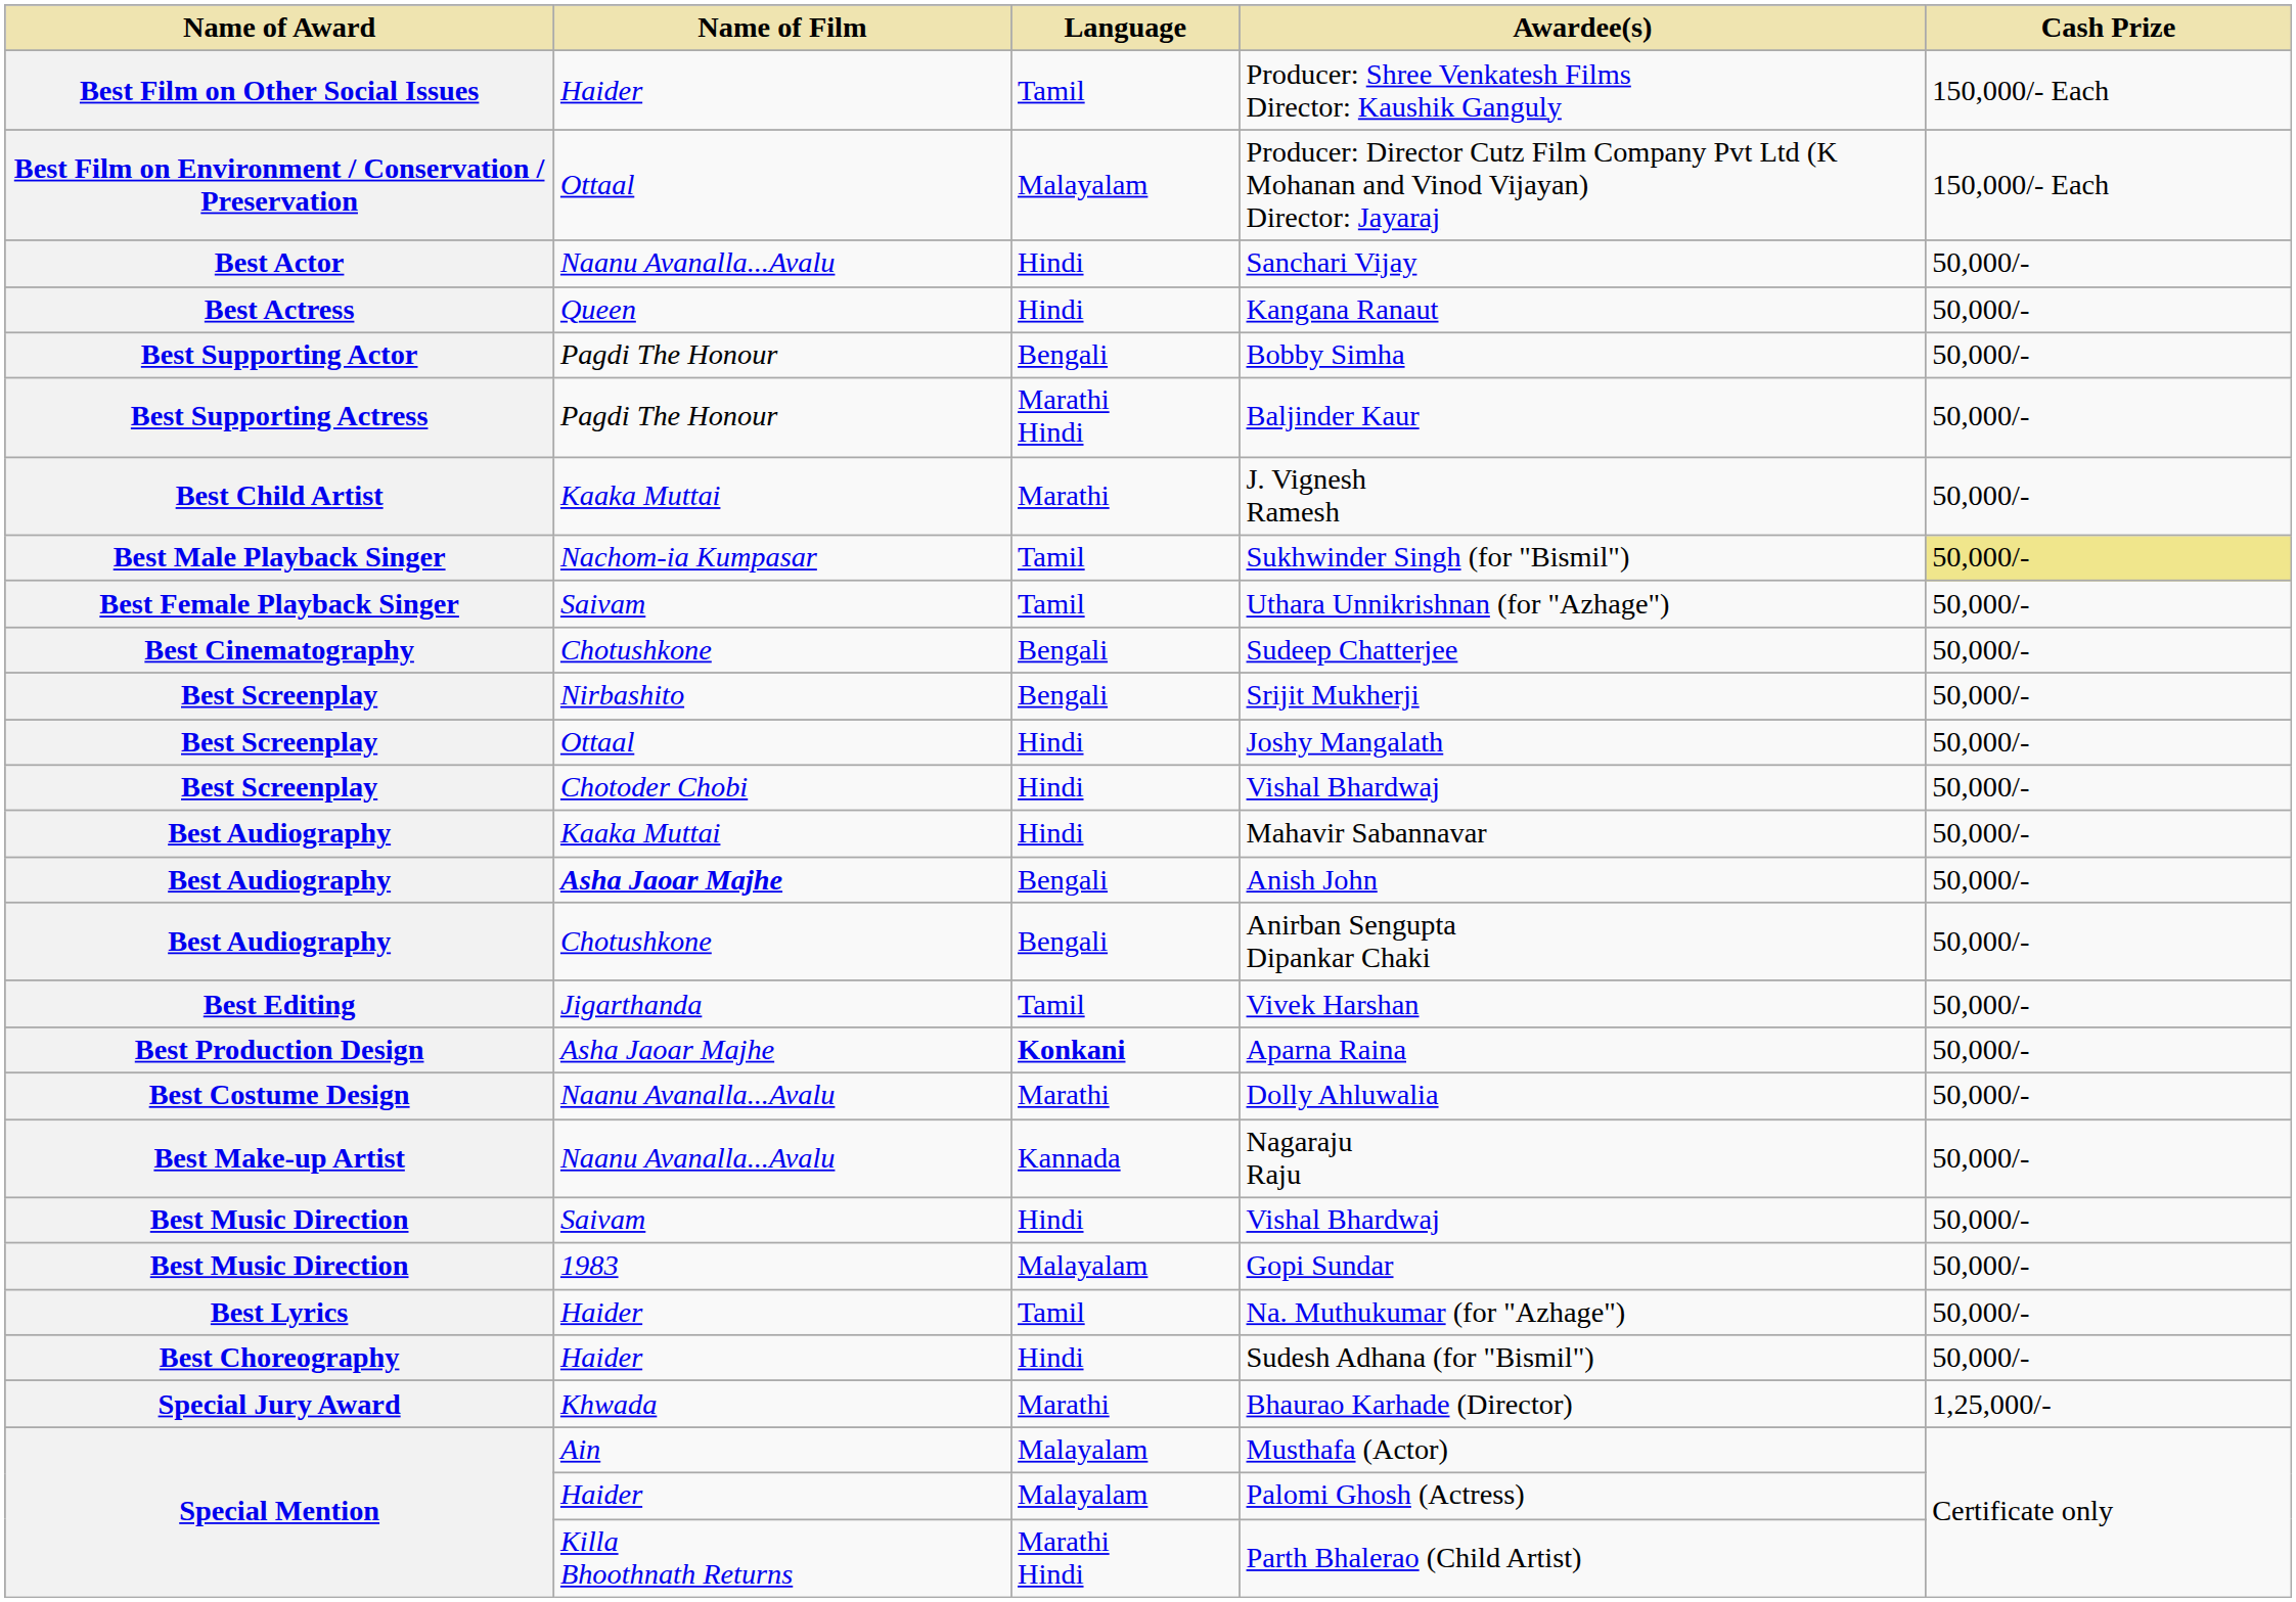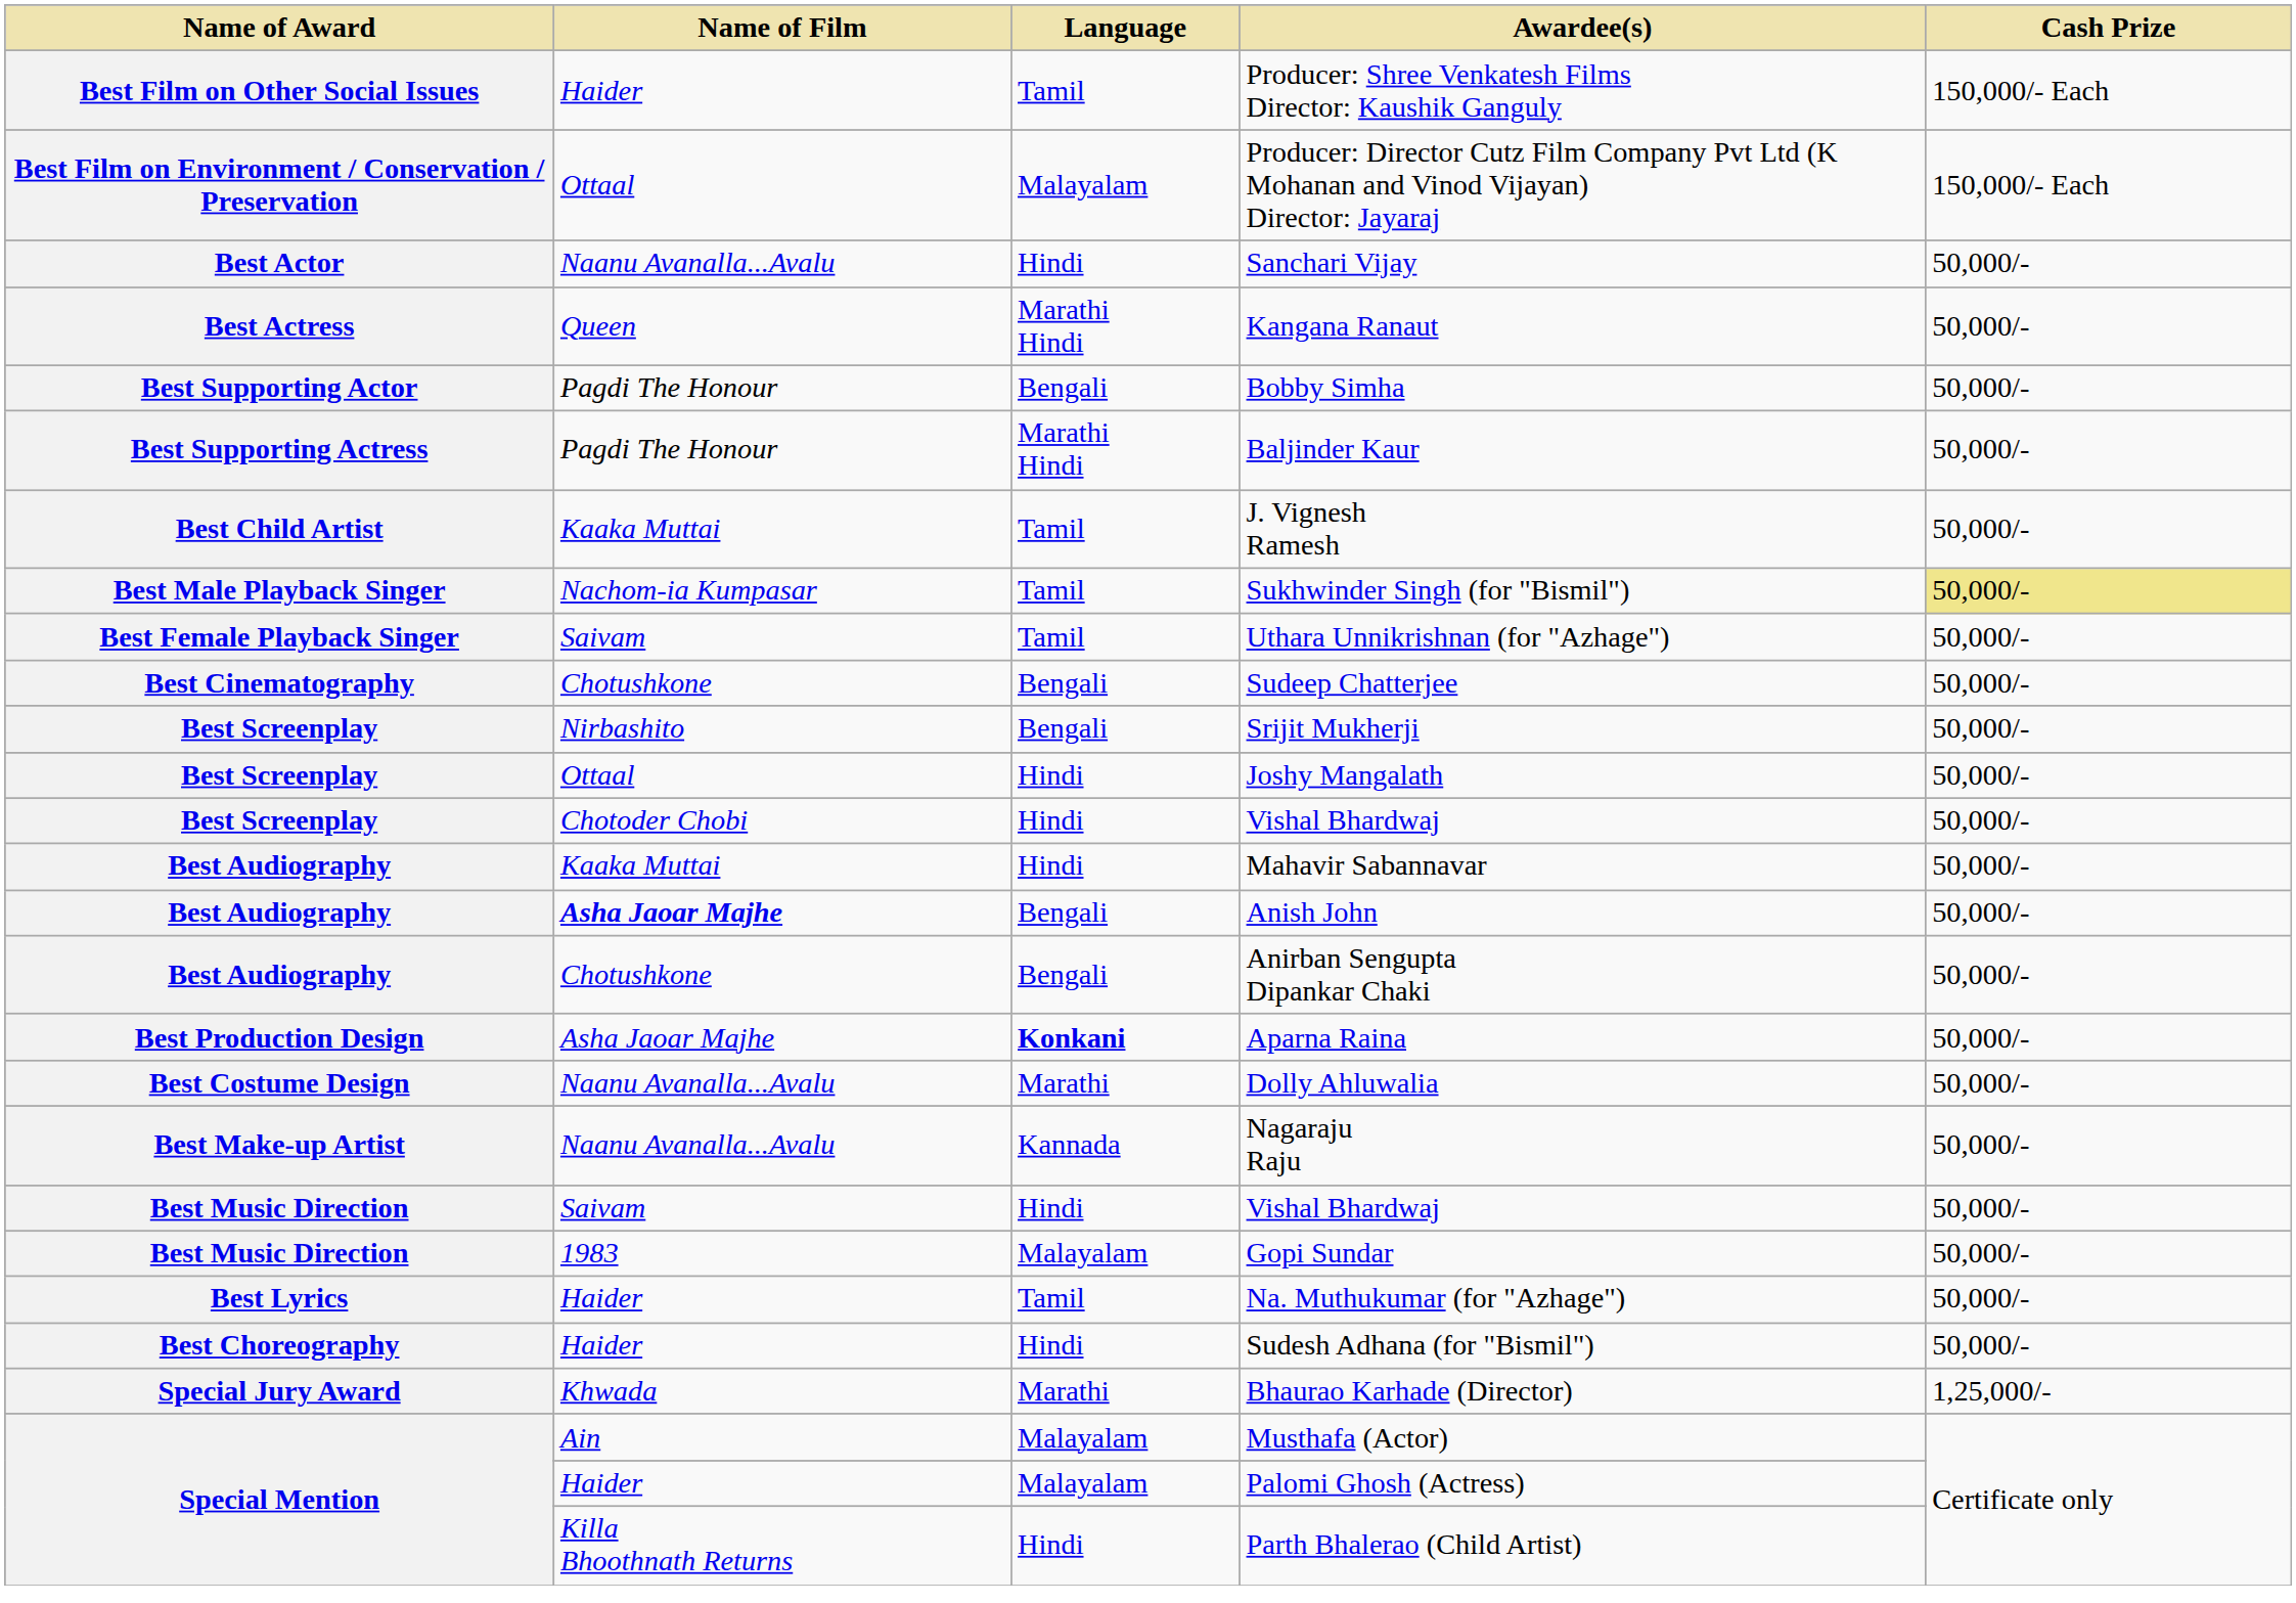 <table class="wikitable plainrowheaders" style="width:100%;">
 <tr>
 <th style="background-color:#EFE4B0;width:24%;">Name of Award</th>
 <th style="background-color:#EFE4B0;width:20%;">Name of Film</th>
 <th style="background-color:#EFE4B0;width:10%;">Language</th>
 <th style="background-color:#EFE4B0;width:30%;">Awardee(s)</th>
 <th style="background-color:#EFE4B0;width:16%;">Cash Prize</th>
 </tr>
 <tr>
 <th scope="row"><a href='#'>Best Film on Other Social Issues</a></th>
 <td><em><a href='#'>Haider</a></em></td>
 <td><a href='#'>Tamil</a></td>
 <td>Producer: <a href='#'>Shree Venkatesh Films</a><br>Director: <a href='#'>Kaushik Ganguly</a></td>
 <td> 150,000/- Each</td>
 </tr>
 <tr>
 <th scope="row"><a href='#'>Best Film on Environment / Conservation / Preservation</a></th>
 <td><em><a href='#'>Ottaal</a></em></td>
 <td><a href='#'>Malayalam</a></td>
 <td>Producer: Director Cutz Film Company Pvt Ltd (K Mohanan and Vinod Vijayan)<br>Director: <a href='#'>Jayaraj</a></td>
 <td> 150,000/- Each</td>
 </tr>
 <tr>
 <th scope="row"><a href='#'>Best Actor</a></th>
 <td><em><a href='#'>Naanu Avanalla...Avalu</a></em></td>
 <td><a href='#'>Hindi</a></td>
 <td><a href='#'>Sanchari Vijay</a></td>
 <td> 50,000/-</td>
 </tr>
 <tr>
 <th scope="row"><a href='#'>Best Actress</a></th>
 <td><em><a href='#'>Queen</a></em></td>
-<td><a href='#'>Hindi</a></td>
+<td><a href='#'>Marathi</a> <br> <a href='#'>Hindi</a></td>
 <td><a href='#'>Kangana Ranaut</a></td>
 <td> 50,000/-</td>
 </tr>
 <tr>
 <th scope="row"><a href='#'>Best Supporting Actor</a></th>
 <td><em>Pagdi The Honour</em></td>
 <td><a href='#'>Bengali</a></td>
 <td><a href='#'>Bobby Simha</a></td>
 <td> 50,000/-</td>
 </tr>
 <tr>
 <th scope="row"><a href='#'>Best Supporting Actress</a></th>
 <td><em>Pagdi The Honour</em></td>
 <td><a href='#'>Marathi</a> <br> <a href='#'>Hindi</a></td>
 <td><a href='#'>Baljinder Kaur</a></td>
 <td> 50,000/-</td>
 </tr>
 <tr>
 <th scope="row"><a href='#'>Best Child Artist</a></th>
 <td><em><a href='#'>Kaaka Muttai</a></em></td>
-<td><a href='#'>Marathi</a></td>
+<td><a href='#'>Tamil</a></td>
 <td>J. Vignesh<br>Ramesh</td>
 <td> 50,000/-</td>
 </tr>
 <tr>
 <th scope="row"><a href='#'>Best Male Playback Singer</a></th>
 <td><em><a href='#'>Nachom-ia Kumpasar</a></em></td>
 <td><a href='#'>Tamil</a></td>
 <td><a href='#'>Sukhwinder Singh</a> (for "Bismil")</td>
 <td style="background: khaki;"> 50,000/-</td>
 </tr>
 <tr>
 <th scope="row"><a href='#'>Best Female Playback Singer</a></th>
 <td><em><a href='#'>Saivam</a></em></td>
 <td><a href='#'>Tamil</a></td>
 <td><a href='#'>Uthara Unnikrishnan</a> (for "Azhage")</td>
 <td> 50,000/-</td>
 </tr>
 <tr>
 <th scope="row"><a href='#'>Best Cinematography</a></th>
 <td><em><a href='#'>Chotushkone</a></em></td>
 <td><a href='#'>Bengali</a></td>
 <td><a href='#'>Sudeep Chatterjee</a></td>
 <td> 50,000/-</td>
 </tr>
 <tr>
 <th scope="row"><a href='#'>Best Screenplay</a><br></th>
 <td><em><a href='#'>Nirbashito</a></em></td>
 <td><a href='#'>Bengali</a></td>
 <td><a href='#'>Srijit Mukherji</a></td>
 <td> 50,000/-</td>
 </tr>
 <tr>
 <th scope="row"><a href='#'>Best Screenplay</a><br></th>
 <td><em><a href='#'>Ottaal</a></em></td>
 <td><a href='#'>Hindi</a></td>
 <td><a href='#'>Joshy Mangalath</a></td>
 <td> 50,000/-</td>
 </tr>
 <tr>
 <th scope="row"><a href='#'>Best Screenplay</a><br></th>
 <td><em><a href='#'>Chotoder Chobi</a></em></td>
 <td><a href='#'>Hindi</a></td>
 <td><a href='#'>Vishal Bhardwaj</a></td>
 <td> 50,000/-</td>
 </tr>
 <tr>
 <th scope="row"><a href='#'>Best Audiography</a><br></th>
 <td><em><a href='#'>Kaaka Muttai</a></em></td>
 <td><a href='#'>Hindi</a></td>
 <td>Mahavir Sabannavar</td>
 <td> 50,000/-</td>
 </tr>
 <tr>
 <th scope="row"><a href='#'>Best Audiography</a><br></th>
 <td><strong><em><a href='#'>Asha Jaoar Majhe</a></em></strong></td>
 <td><a href='#'>Bengali</a></td>
 <td><a href='#'>Anish John</a></td>
 <td> 50,000/-</td>
 </tr>
 <tr>
 <th scope="row"><a href='#'>Best Audiography</a><br></th>
 <td><em><a href='#'>Chotushkone</a></em></td>
 <td><a href='#'>Bengali</a></td>
 <td>Anirban Sengupta<br>Dipankar Chaki</td>
-<td> 50,000/-</td>
-</tr>
-<tr>
-<th scope="row"><a href='#'>Best Editing</a></th>
-<td><em><a href='#'>Jigarthanda</a></em></td>
-<td><a href='#'>Tamil</a></td>
-<td><a href='#'>Vivek Harshan</a></td>
 <td> 50,000/-</td>
 </tr>
 <tr>
 <th scope="row"><a href='#'>Best Production Design</a></th>
 <td><em><a href='#'>Asha Jaoar Majhe</a></em></td>
 <td><strong><a href='#'>Konkani</a></strong></td>
 <td><a href='#'>Aparna Raina</a></td>
 <td> 50,000/-</td>
 </tr>
 <tr>
 <th scope="row"><a href='#'>Best Costume Design</a></th>
 <td><em><a href='#'>Naanu Avanalla...Avalu</a></em></td>
 <td><a href='#'>Marathi</a></td>
 <td><a href='#'>Dolly Ahluwalia</a></td>
 <td> 50,000/-</td>
 </tr>
 <tr>
 <th scope="row"><a href='#'>Best Make-up Artist</a></th>
 <td><em><a href='#'>Naanu Avanalla...Avalu</a></em></td>
 <td><a href='#'>Kannada</a></td>
 <td>Nagaraju<br>Raju</td>
 <td> 50,000/-</td>
 </tr>
 <tr>
 <th scope="row"><a href='#'>Best Music Direction</a><br></th>
 <td><em><a href='#'>Saivam</a></em></td>
 <td><a href='#'>Hindi</a></td>
 <td><a href='#'>Vishal Bhardwaj</a></td>
 <td> 50,000/-</td>
 </tr>
 <tr>
 <th scope="row"><a href='#'>Best Music Direction</a><br></th>
 <td><em><a href='#'>1983</a></em></td>
 <td><a href='#'>Malayalam</a></td>
 <td><a href='#'>Gopi Sundar</a></td>
 <td> 50,000/-</td>
 </tr>
 <tr>
 <th scope="row"><a href='#'>Best Lyrics</a></th>
 <td><em><a href='#'>Haider</a></em></td>
 <td><a href='#'>Tamil</a></td>
 <td><a href='#'>Na. Muthukumar</a> (for "Azhage")</td>
 <td> 50,000/-</td>
 </tr>
 <tr>
 <th scope="row"><a href='#'>Best Choreography</a></th>
 <td><em><a href='#'>Haider</a></em></td>
 <td><a href='#'>Hindi</a></td>
 <td>Sudesh Adhana (for "Bismil")</td>
 <td> 50,000/-</td>
 </tr>
 <tr>
 <th scope="row"><a href='#'>Special Jury Award</a></th>
 <td><em><a href='#'>Khwada</a></em></td>
 <td><a href='#'>Marathi</a></td>
 <td><a href='#'>Bhaurao Karhade</a> (Director)</td>
 <td> 1,25,000/-</td>
 </tr>
 <tr>
 <th scope="row" rowspan="3"><a href='#'>Special Mention</a></th>
 <td><em><a href='#'>Ain</a></em></td>
 <td><a href='#'>Malayalam</a></td>
 <td><a href='#'>Musthafa</a> (Actor)</td>
 <td rowspan="3">Certificate only</td>
 </tr>
 <tr>
 <td><em><a href='#'>Haider</a></em></td>
 <td><a href='#'>Malayalam</a></td>
 <td><a href='#'>Palomi Ghosh</a> (Actress)</td>
 </tr>
 <tr>
 <td><em><a href='#'>Killa</a></em><br><em><a href='#'>Bhoothnath Returns</a></em></td>
-<td><a href='#'>Marathi</a> <br> <a href='#'>Hindi</a></td>
+<td><a href='#'>Hindi</a></td>
 <td><a href='#'>Parth Bhalerao</a> (Child Artist)</td>
 </tr>
 </table>
